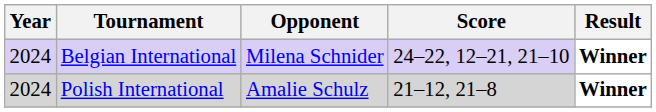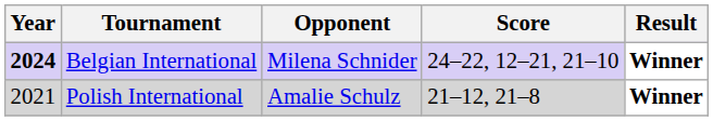 <table class="sortable wikitable" style="font-size: 90%;">
 <tr>
 <th>Year</th>
 <th>Tournament</th>
 <th>Opponent</th>
 <th>Score</th>
 <th>Result</th>
 </tr>
 <tr style="background:#D8CEF6">
-<td align="center">2024</td>
+<td align="center"><strong>2024</strong></td>
 <td align="left"><a href='#'>Belgian International</a></td>
 <td align="left"> <a href='#'>Milena Schnider</a></td>
 <td align="left">24–22, 12–21, 21–10</td>
 <td style="text-align:left; background:white"> <strong>Winner</strong></td>
 </tr>
 <tr style="background:#D5D5D5">
-<td align="center">2024</td>
+<td align="center">2021</td>
 <td align="left"><a href='#'>Polish International</a></td>
 <td align="left"> <a href='#'>Amalie Schulz</a></td>
 <td align="left">21–12, 21–8</td>
 <td style="text-align:left; background:white"> <strong>Winner</strong></td>
 </tr>
 </table>
